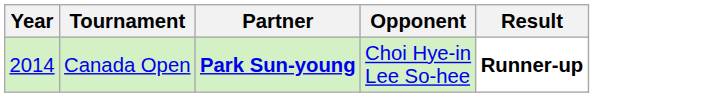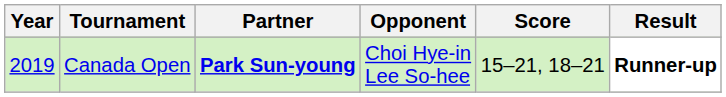 <table class="sortable wikitable" style="font-size: 90%;">
 <tr>
 <th>Year</th>
 <th>Tournament</th>
 <th>Partner</th>
 <th>Opponent</th>
+<th>Score</th>
 <th>Result</th>
 </tr>
 <tr style="background:#D4F1C5">
-<td align="center"><a href='#'>2014</a></td>
+<td align="center"><a href='#'>2019</a></td>
 <td align="left"><a href='#'>Canada Open</a></td>
 <td align="left"><strong> <a href='#'>Park Sun-young</a></strong></td>
 <td align="left"> <a href='#'>Choi Hye-in</a> <br>  <a href='#'>Lee So-hee</a></td>
+<td align="left">15–21, 18–21</td>
 <td style="text-align:left; background:white"> <strong>Runner-up</strong></td>
 </tr>
 </table>
